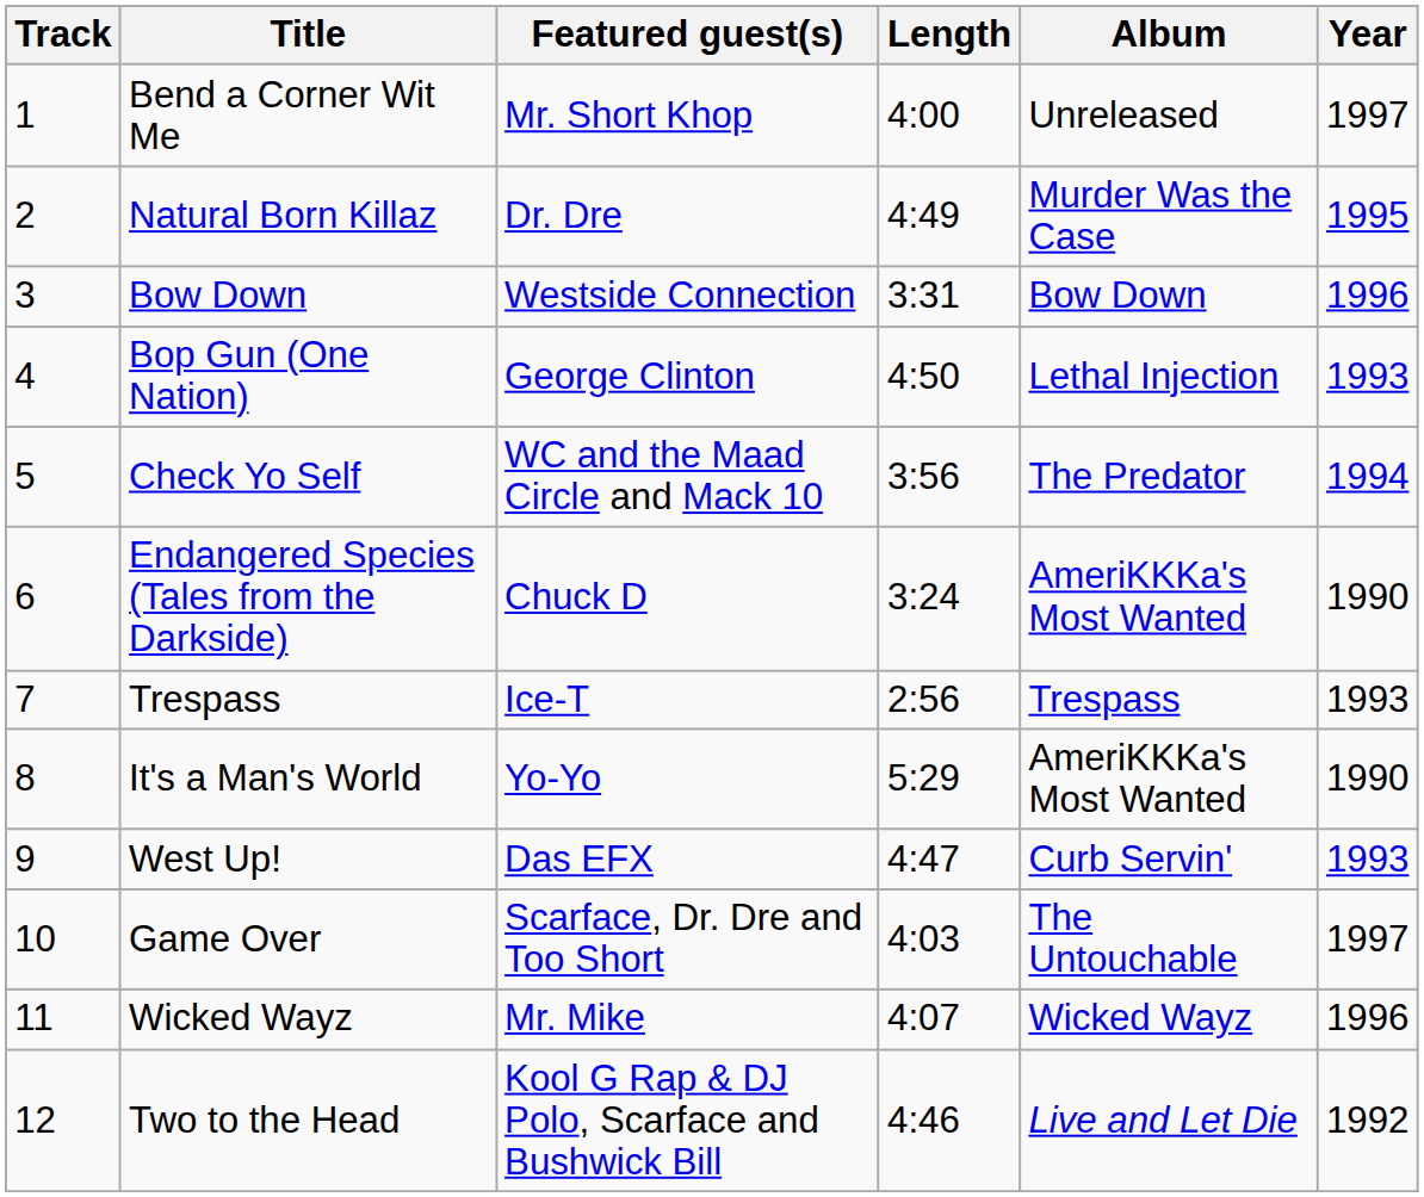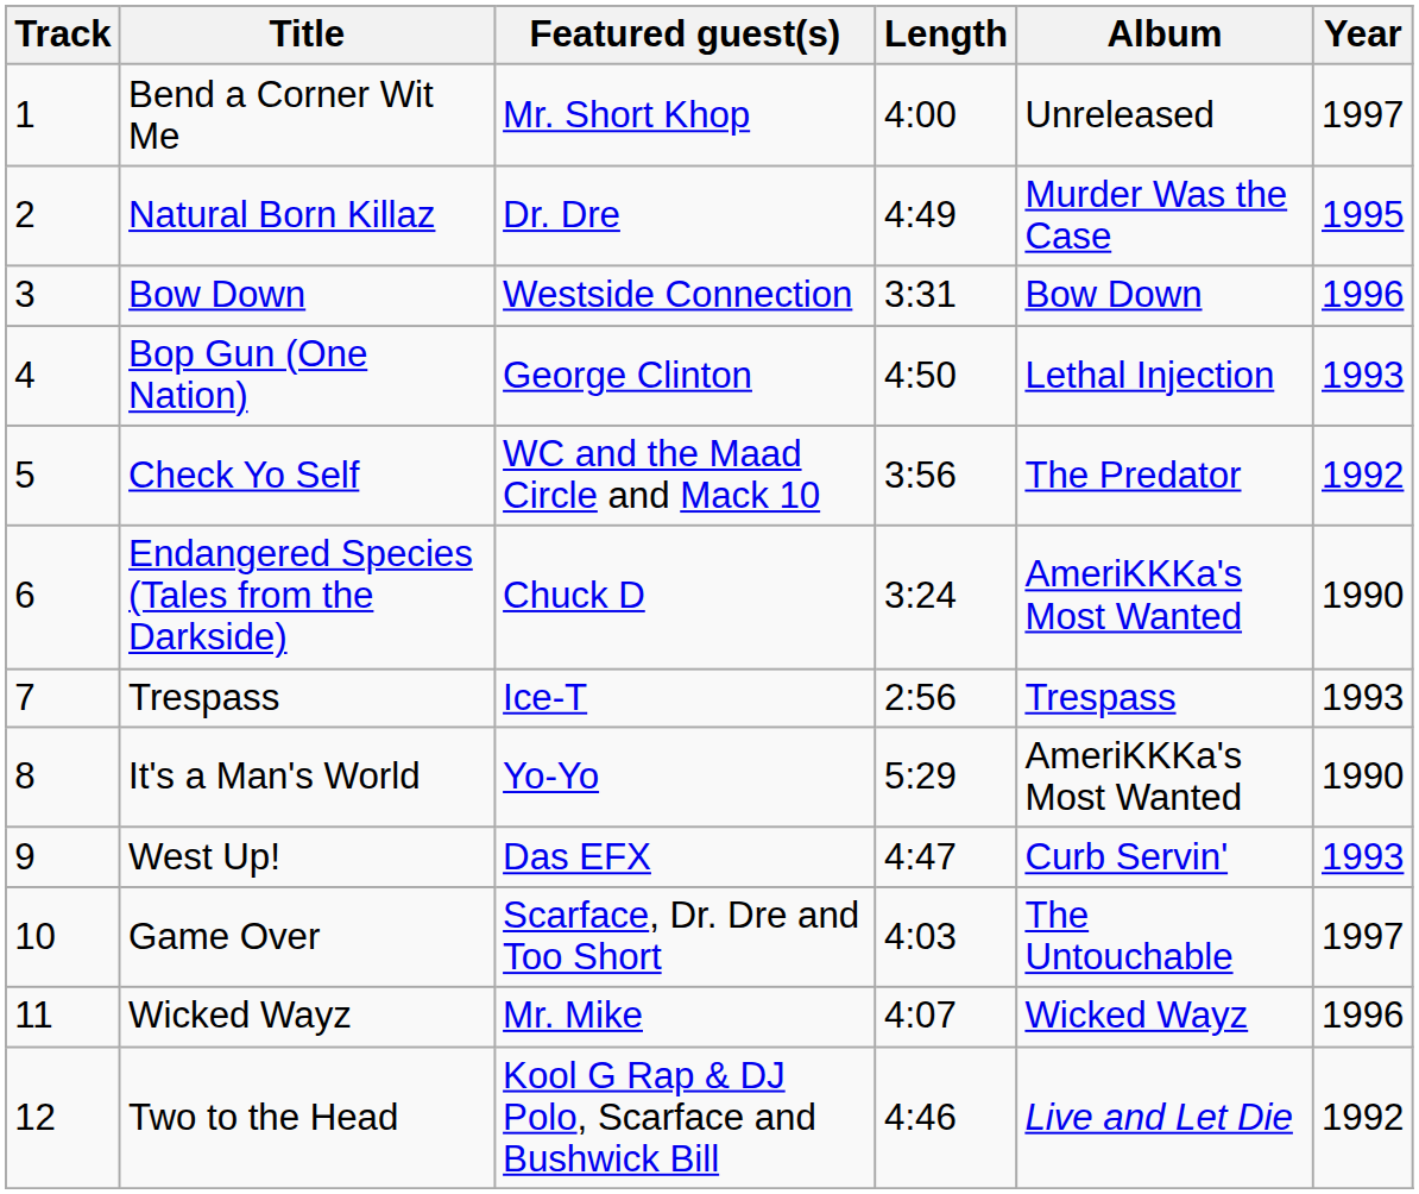 <table class="wikitable">
 <tr>
 <th align="center">Track</th>
 <th align="center">Title</th>
 <th align="center">Featured guest(s)</th>
 <th align="center">Length</th>
 <th align="center">Album</th>
 <th align="center">Year</th>
 </tr>
 <tr>
 <td>1</td>
 <td>Bend a Corner Wit Me</td>
 <td><a href='#'>Mr. Short Khop</a></td>
 <td>4:00</td>
 <td>Unreleased</td>
 <td>1997</td>
 </tr>
 <tr>
 <td>2</td>
 <td><a href='#'>Natural Born Killaz</a></td>
 <td><a href='#'>Dr. Dre</a></td>
 <td>4:49</td>
 <td><a href='#'>Murder Was the Case</a></td>
 <td><a href='#'>1995</a></td>
 </tr>
 <tr>
 <td>3</td>
 <td><a href='#'>Bow Down</a></td>
 <td><a href='#'>Westside Connection</a></td>
 <td>3:31</td>
 <td><a href='#'>Bow Down</a></td>
 <td><a href='#'>1996</a></td>
 </tr>
 <tr>
 <td>4</td>
 <td><a href='#'>Bop Gun (One Nation)</a></td>
 <td><a href='#'>George Clinton</a></td>
 <td>4:50</td>
 <td><a href='#'>Lethal Injection</a></td>
 <td><a href='#'>1993</a></td>
 </tr>
 <tr>
 <td>5</td>
 <td><a href='#'>Check Yo Self</a></td>
 <td><a href='#'>WC and the Maad Circle</a> and <a href='#'>Mack 10</a></td>
 <td>3:56</td>
 <td><a href='#'>The Predator</a></td>
-<td><a href='#'>1994</a></td>
+<td><a href='#'>1992</a></td>
 </tr>
 <tr>
 <td>6</td>
 <td><a href='#'>Endangered Species (Tales from the Darkside)</a></td>
 <td><a href='#'>Chuck D</a></td>
 <td>3:24</td>
 <td><a href='#'>AmeriKKKa's Most Wanted</a></td>
 <td>1990</td>
 </tr>
 <tr>
 <td>7</td>
 <td>Trespass</td>
 <td><a href='#'>Ice-T</a></td>
 <td>2:56</td>
 <td><a href='#'>Trespass</a></td>
 <td>1993</td>
 </tr>
 <tr>
 <td>8</td>
 <td>It's a Man's World</td>
 <td><a href='#'>Yo-Yo</a></td>
 <td>5:29</td>
 <td>AmeriKKKa's Most Wanted</td>
 <td>1990</td>
 </tr>
 <tr>
 <td>9</td>
 <td>West Up!</td>
 <td><a href='#'>Das EFX</a></td>
 <td>4:47</td>
 <td><a href='#'>Curb Servin'</a></td>
 <td><a href='#'>1993</a></td>
 </tr>
 <tr>
 <td>10</td>
 <td>Game Over</td>
 <td><a href='#'>Scarface</a>, Dr. Dre and <a href='#'>Too Short</a></td>
 <td>4:03</td>
 <td><a href='#'>The Untouchable</a></td>
 <td>1997</td>
 </tr>
 <tr>
 <td>11</td>
 <td>Wicked Wayz</td>
 <td><a href='#'>Mr. Mike</a></td>
 <td>4:07</td>
 <td><a href='#'>Wicked Wayz</a></td>
 <td>1996</td>
 </tr>
 <tr>
 <td>12</td>
 <td>Two to the Head</td>
 <td><a href='#'>Kool G Rap & DJ Polo</a>, Scarface and <a href='#'>Bushwick Bill</a></td>
 <td>4:46</td>
 <td><em><a href='#'>Live and Let Die</a></em></td>
 <td>1992</td>
 </tr>
 <tr>
 </tr>
 </table>
